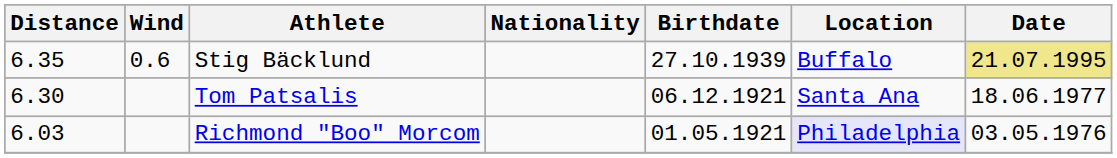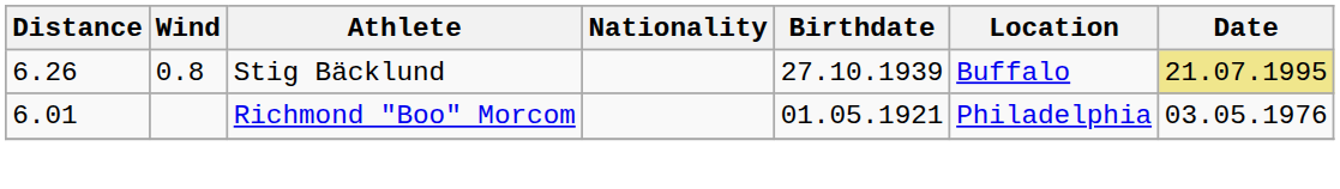 <table class="wikitable">
 <tr>
 <th>Distance</th>
 <th>Wind</th>
 <th>Athlete</th>
 <th>Nationality</th>
 <th>Birthdate</th>
 <th>Location</th>
 <th>Date</th>
 </tr>
 <tr>
-<td>6.35</td>
-<td>0.6</td>
+<td>6.26</td>
+<td>0.8</td>
 <td>Stig Bäcklund</td>
 <td></td>
 <td>27.10.1939</td>
 <td><a href='#'>Buffalo</a></td>
 <td style="background: khaki;">21.07.1995</td>
 </tr>
 <tr>
-<td>6.30</td>
-<td></td>
-<td><a href='#'>Tom Patsalis</a></td>
-<td></td>
-<td>06.12.1921</td>
-<td><a href='#'>Santa Ana</a></td>
-<td>18.06.1977</td>
-</tr>
-<tr>
-<td>6.03</td>
+<td>6.01</td>
 <td></td>
 <td><a href='#'>Richmond "Boo" Morcom</a></td>
 <td></td>
 <td>01.05.1921</td>
-<td style="background: lavender;"><a href='#'>Philadelphia</a></td>
+<td><a href='#'>Philadelphia</a></td>
 <td>03.05.1976</td>
 </tr>
 <tr>
 </tr>
 </table>
